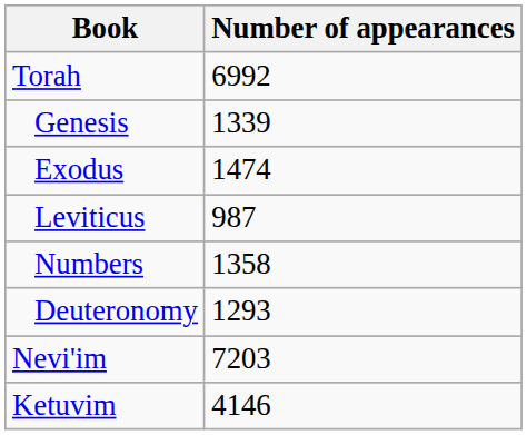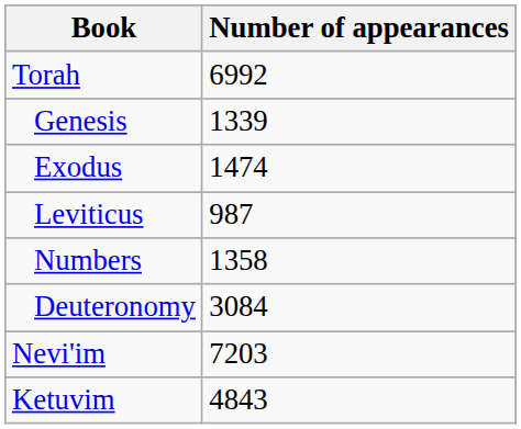 <table class="wikitable">
 <tr>
 <th><strong>Book</strong></th>
 <th>Number of appearances</th>
 </tr>
 <tr>
 <td><a href='#'>Torah</a></td>
 <td>6992</td>
 </tr>
 <tr>
 <td>   <a href='#'>Genesis</a></td>
 <td>1339</td>
 </tr>
 <tr>
 <td>   <a href='#'>Exodus</a></td>
 <td>1474</td>
 </tr>
 <tr>
 <td>   <a href='#'>Leviticus</a></td>
 <td>987</td>
 </tr>
 <tr>
 <td>   <a href='#'>Numbers</a></td>
 <td>1358</td>
 </tr>
 <tr>
 <td>   <a href='#'>Deuteronomy</a></td>
-<td>1293</td>
+<td>3084</td>
 </tr>
 <tr>
 <td><a href='#'>Nevi'im</a></td>
 <td>7203</td>
 </tr>
 <tr>
 <td><a href='#'>Ketuvim</a></td>
-<td>4146</td>
+<td>4843</td>
 </tr>
 </table>
